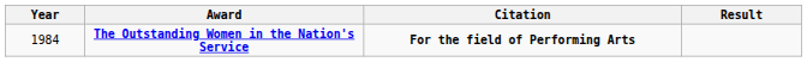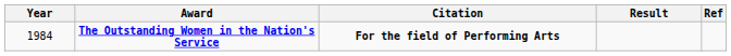 <table width="70%" class="wikitable sortable">
 <tr>
 <th width="10%">Year</th>
 <th width="35%">Award</th>
 <th width="40%">Citation</th>
 <th width="15%">Result</th>
+<th width="15%">Ref</th>
 </tr>
 <tr>
 <td align="center">1984</td>
 <td align="center"><strong><a href='#'>The Outstanding Women in the Nation's Service</a></strong></td>
 <td align="center"><strong>For the field of Performing Arts</strong></td>
 <td></td>
+<td align="center"></td>
 </tr>
 </table>
